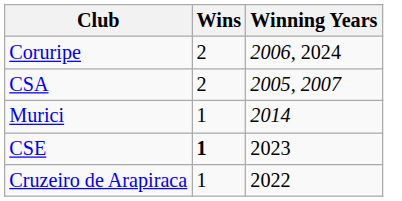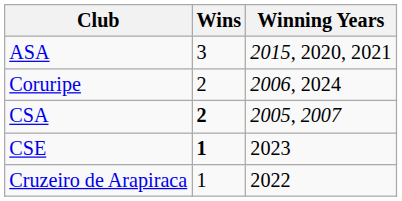 <table class="wikitable sortable"">
 <tr>
 <th>Club</th>
 <th>Wins</th>
 <th>Winning Years</th>
+</tr>
+<tr !bgcolor=#ff0|align="center">
+<td><a href='#'>ASA</a></td>
+<td>3</td>
+<td><em>2015</em>, 2020, 2021</td>
 </tr>
 <tr !bgcolor=#ff0|align="center">
 <td><a href='#'>Coruripe</a></td>
 <td>2</td>
 <td><em>2006</em>, 2024</td>
 </tr>
 <tr !bgcolor=#ff0|align="center">
 <td><a href='#'>CSA</a></td>
-<td>2</td>
+<td><strong>2</strong></td>
 <td><em>2005</em>, <em>2007</em></td>
-</tr>
-<tr !bgcolor=#ff0|align="center">
-<td><a href='#'>Murici</a></td>
-<td>1</td>
-<td><em>2014</em></td>
 </tr>
 <tr !bgcolor=#ff0|align="center">
 <td><a href='#'>CSE</a></td>
 <td><strong>1</strong></td>
 <td>2023</td>
 </tr>
 <tr !bgcolor=#ff0|align="center">
 <td><a href='#'>Cruzeiro de Arapiraca</a></td>
 <td>1</td>
 <td>2022</td>
 </tr>
 </table>
